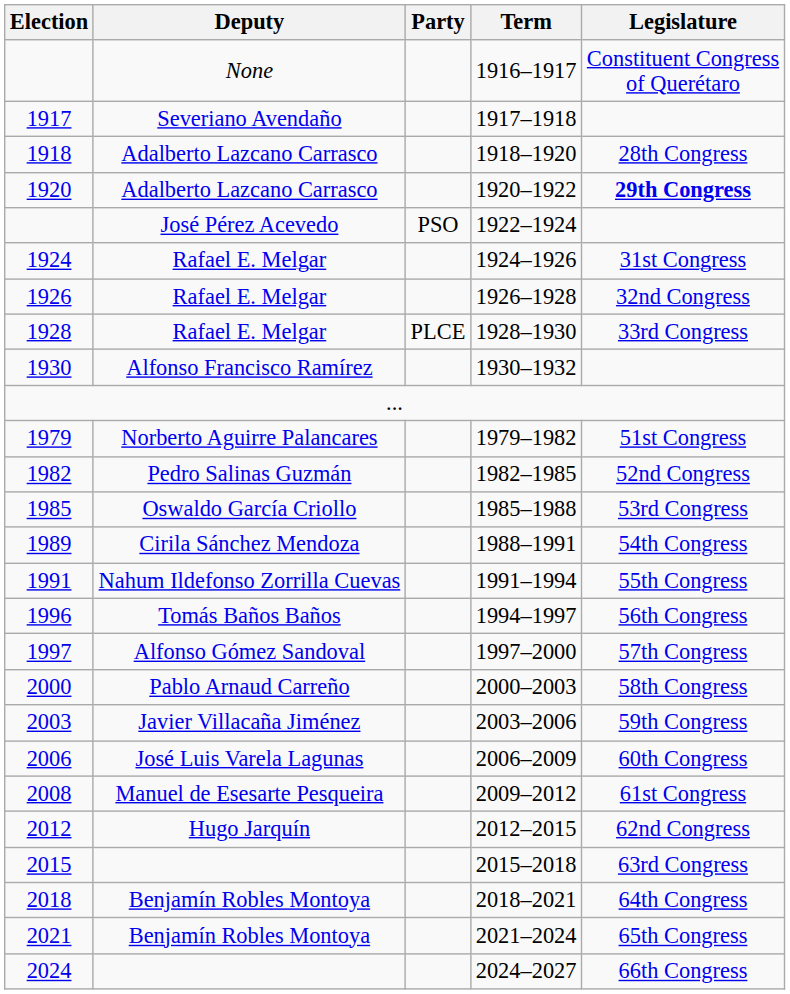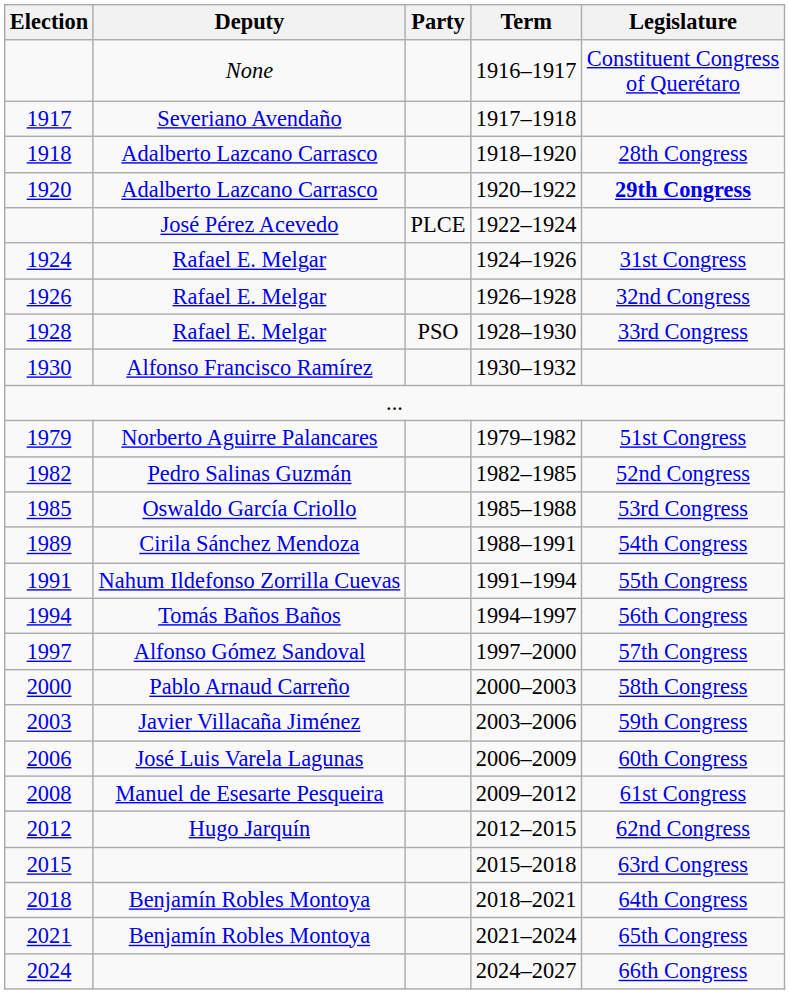 <table class="wikitable sortable" style="text-align: center">
 <tr>
 <th>Election</th>
 <th class="unsortable">Deputy</th>
 <th class="unsortable">Party</th>
 <th class="unsortable">Term</th>
 <th class="unsortable">Legislature</th>
 </tr>
 <tr>
 <td></td>
 <td><em>None</em></td>
 <td></td>
 <td>1916–1917</td>
 <td><a href='#'>Constituent Congress<br>of Querétaro</a></td>
 </tr>
 <tr>
 <td><a href='#'>1917</a></td>
 <td><a href='#'>Severiano Avendaño</a></td>
 <td></td>
 <td>1917–1918</td>
 <td></td>
 </tr>
 <tr>
 <td><a href='#'>1918</a></td>
 <td><a href='#'>Adalberto Lazcano Carrasco</a></td>
 <td></td>
 <td>1918–1920</td>
 <td><a href='#'>28th Congress</a></td>
 </tr>
 <tr>
 <td><a href='#'>1920</a></td>
 <td><a href='#'>Adalberto Lazcano Carrasco</a></td>
 <td></td>
 <td>1920–1922</td>
 <td><strong><a href='#'>29th Congress</a></strong></td>
 </tr>
 <tr>
 <td></td>
 <td><a href='#'>José Pérez Acevedo</a></td>
-<td>PSO</td>
+<td>PLCE</td>
 <td>1922–1924</td>
 <td></td>
 </tr>
 <tr>
 <td><a href='#'>1924</a></td>
 <td><a href='#'>Rafael E. Melgar</a></td>
 <td></td>
 <td>1924–1926</td>
 <td><a href='#'>31st Congress</a></td>
 </tr>
 <tr>
 <td><a href='#'>1926</a></td>
 <td><a href='#'>Rafael E. Melgar</a></td>
 <td></td>
 <td>1926–1928</td>
 <td><a href='#'>32nd Congress</a></td>
 </tr>
 <tr>
 <td><a href='#'>1928</a></td>
 <td><a href='#'>Rafael E. Melgar</a></td>
-<td>PLCE</td>
+<td>PSO</td>
 <td>1928–1930</td>
 <td><a href='#'>33rd Congress</a></td>
 </tr>
 <tr>
 <td><a href='#'>1930</a></td>
 <td><a href='#'>Alfonso Francisco Ramírez</a></td>
 <td></td>
 <td>1930–1932</td>
 <td></td>
 </tr>
 <tr>
 <td colspan=5>...</td>
 </tr>
 <tr>
 <td><a href='#'>1979</a></td>
 <td><a href='#'>Norberto Aguirre Palancares</a></td>
 <td></td>
 <td>1979–1982</td>
 <td><a href='#'>51st Congress</a></td>
 </tr>
 <tr>
 <td><a href='#'>1982</a></td>
 <td><a href='#'>Pedro Salinas Guzmán</a></td>
 <td></td>
 <td>1982–1985</td>
 <td><a href='#'>52nd Congress</a></td>
 </tr>
 <tr>
 <td><a href='#'>1985</a></td>
 <td><a href='#'>Oswaldo García Criollo</a></td>
 <td></td>
 <td>1985–1988</td>
 <td><a href='#'>53rd Congress</a></td>
 </tr>
 <tr>
 <td><a href='#'>1989</a></td>
 <td><a href='#'>Cirila Sánchez Mendoza</a></td>
 <td></td>
 <td>1988–1991</td>
 <td><a href='#'>54th Congress</a></td>
 </tr>
 <tr>
 <td><a href='#'>1991</a></td>
 <td><a href='#'>Nahum Ildefonso Zorrilla Cuevas</a></td>
 <td></td>
 <td>1991–1994</td>
 <td><a href='#'>55th Congress</a></td>
 </tr>
 <tr>
-<td><a href='#'>1996</a></td>
+<td><a href='#'>1994</a></td>
 <td><a href='#'>Tomás Baños Baños</a></td>
 <td></td>
 <td>1994–1997</td>
 <td><a href='#'>56th Congress</a></td>
 </tr>
 <tr>
 <td><a href='#'>1997</a></td>
 <td><a href='#'>Alfonso Gómez Sandoval</a></td>
 <td></td>
 <td>1997–2000</td>
 <td><a href='#'>57th Congress</a></td>
 </tr>
 <tr>
 <td><a href='#'>2000</a></td>
 <td><a href='#'>Pablo Arnaud Carreño</a></td>
 <td></td>
 <td>2000–2003</td>
 <td><a href='#'>58th Congress</a></td>
 </tr>
 <tr>
 <td><a href='#'>2003</a></td>
 <td><a href='#'>Javier Villacaña Jiménez</a></td>
 <td></td>
 <td>2003–2006</td>
 <td><a href='#'>59th Congress</a></td>
 </tr>
 <tr>
 <td><a href='#'>2006</a></td>
 <td><a href='#'>José Luis Varela Lagunas</a></td>
 <td></td>
 <td>2006–2009</td>
 <td><a href='#'>60th Congress</a></td>
 </tr>
 <tr>
 <td><a href='#'>2008</a></td>
 <td><a href='#'>Manuel de Esesarte Pesqueira</a></td>
 <td></td>
 <td>2009–2012</td>
 <td><a href='#'>61st Congress</a></td>
 </tr>
 <tr>
 <td><a href='#'>2012</a></td>
 <td><a href='#'>Hugo Jarquín</a></td>
 <td></td>
 <td>2012–2015</td>
 <td><a href='#'>62nd Congress</a></td>
 </tr>
 <tr>
 <td><a href='#'>2015</a></td>
 <td></td>
 <td> </td>
 <td>2015–2018</td>
 <td><a href='#'>63rd Congress</a></td>
 </tr>
 <tr>
 <td><a href='#'>2018</a></td>
 <td><a href='#'>Benjamín Robles Montoya</a></td>
 <td></td>
 <td>2018–2021</td>
 <td><a href='#'>64th Congress</a></td>
 </tr>
 <tr>
 <td><a href='#'>2021</a></td>
 <td><a href='#'>Benjamín Robles Montoya</a></td>
 <td></td>
 <td>2021–2024</td>
 <td><a href='#'>65th Congress</a></td>
 </tr>
 <tr>
 <td><a href='#'>2024</a></td>
 <td></td>
 <td></td>
 <td>2024–2027</td>
 <td><a href='#'>66th Congress</a></td>
 </tr>
 </table>
